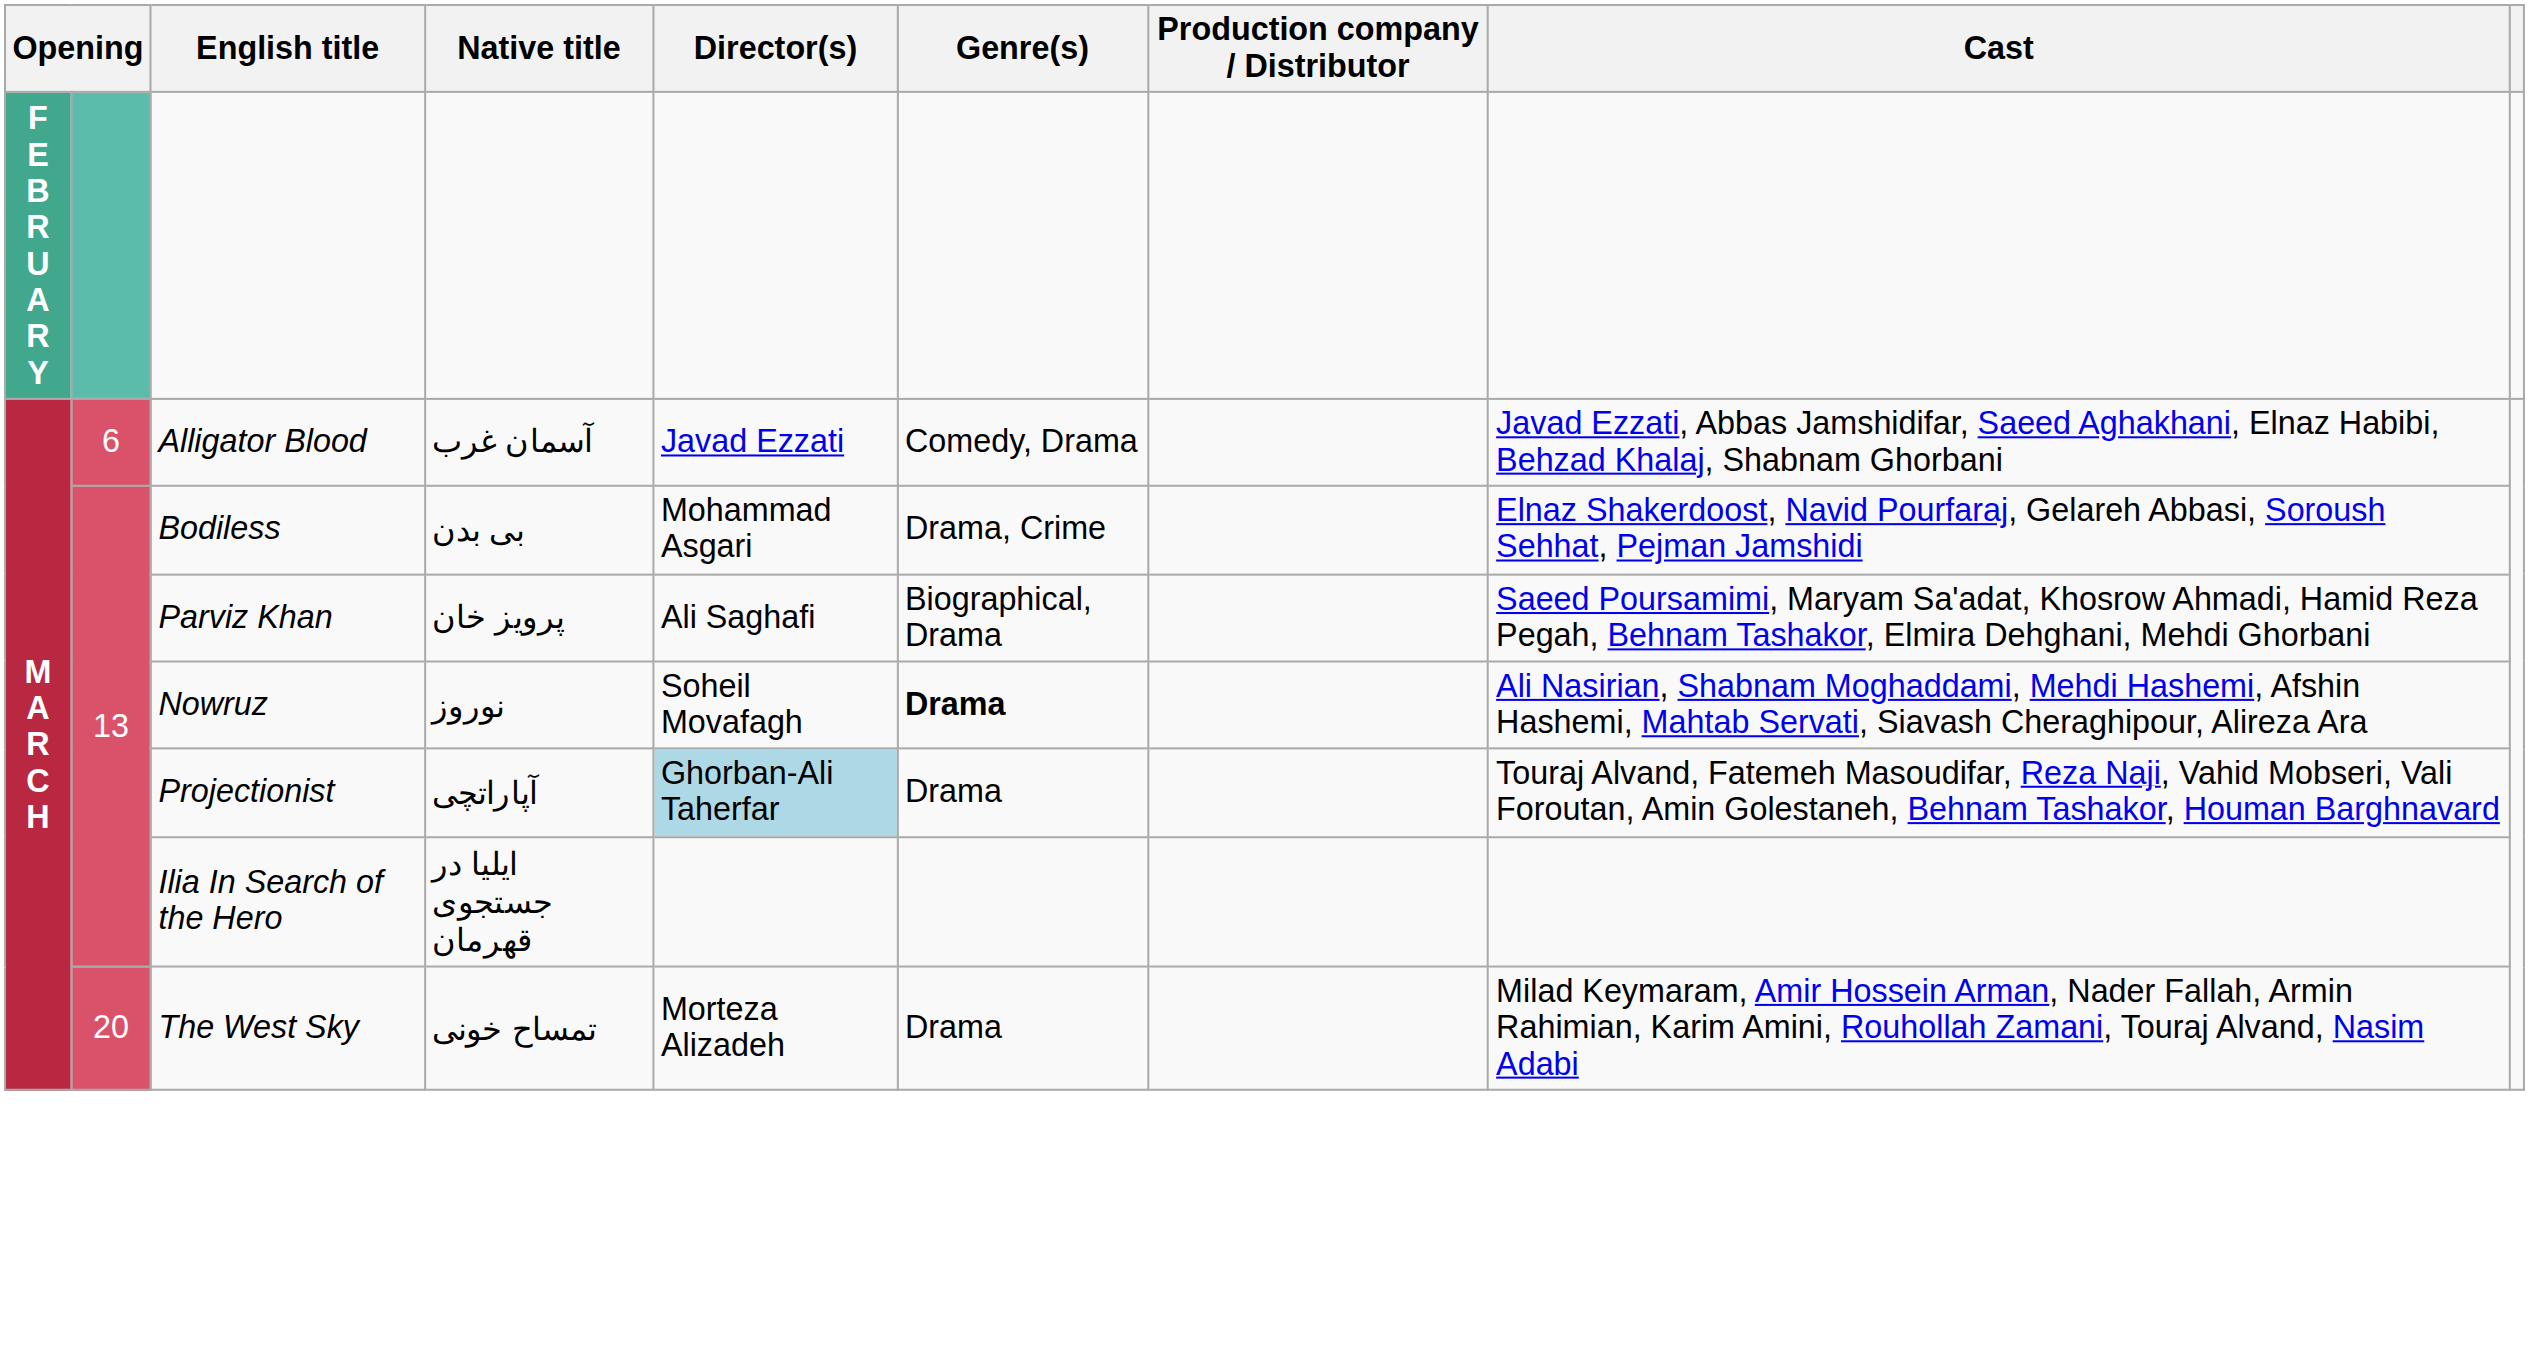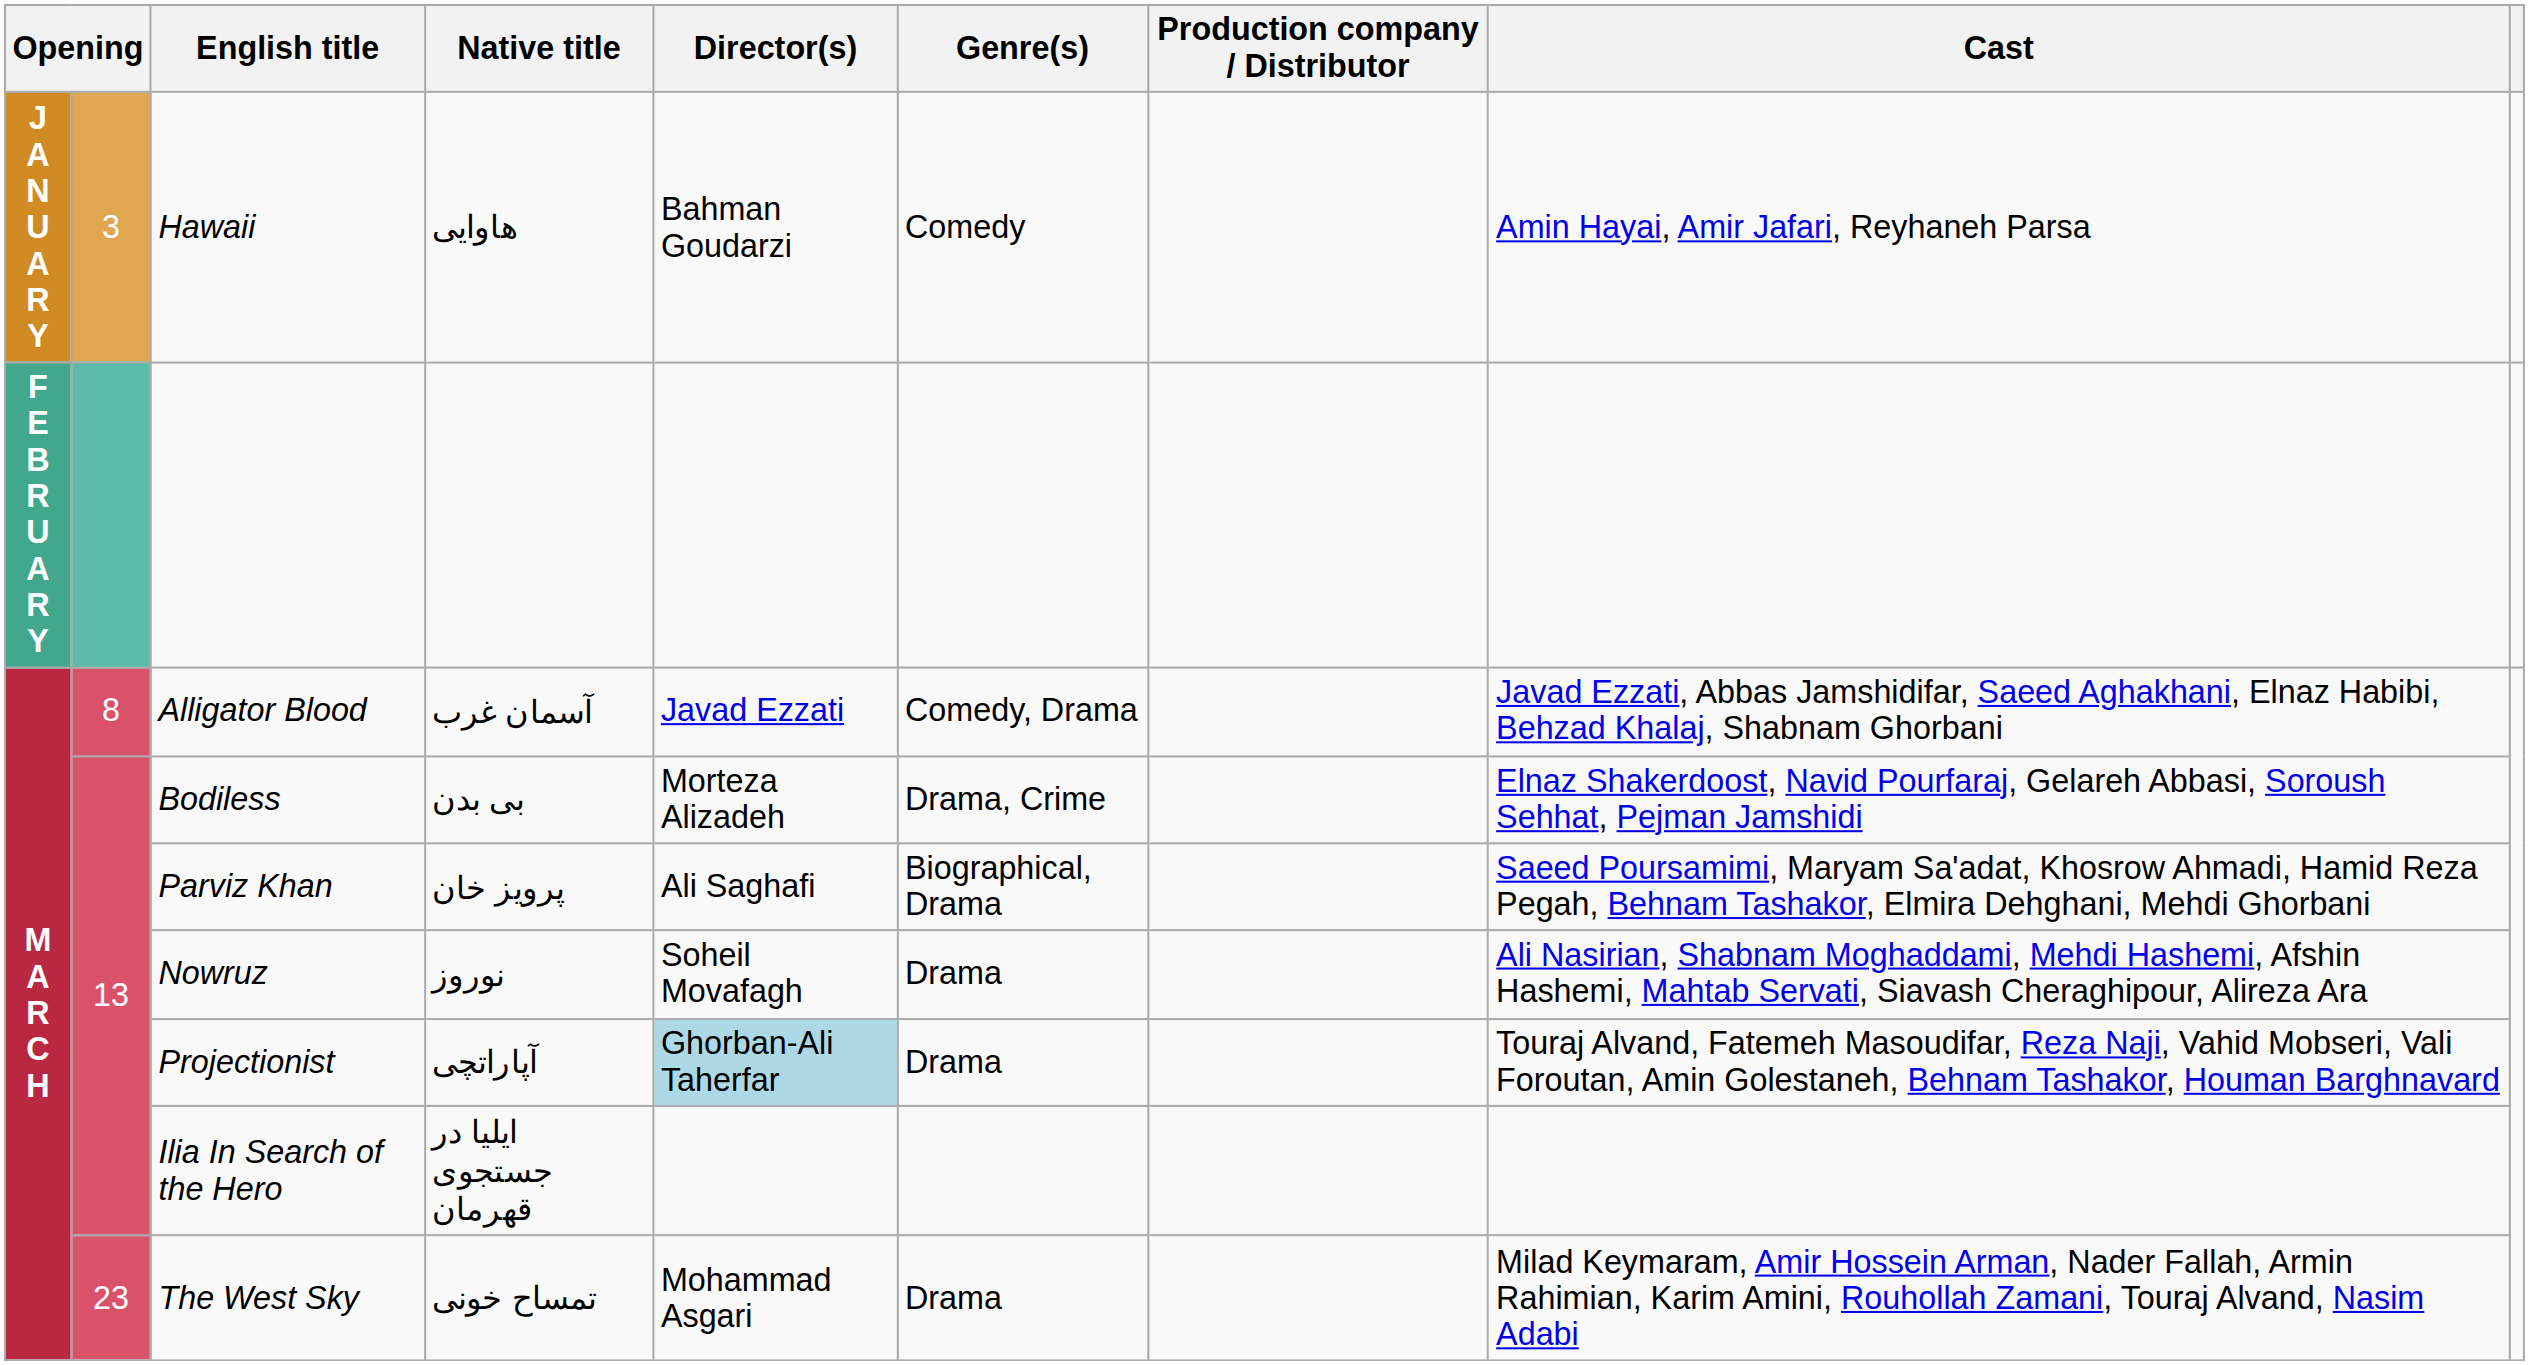 <table class="wikitable sortable">
 <tr style="background:#b0e0e6; text-align:center">
 <th colspan="2">Opening</th>
 <th>English title</th>
 <th>Native title</th>
 <th>Director(s)</th>
 <th>Genre(s)</th>
 <th><strong>Production company / Distributor</strong></th>
 <th>Cast</th>
 <th></th>
+</tr>
+<tr>
+<th style="text-align:center; background:#D08B24; color:white;">J<br>A<br>N<br>U<br>A<br>R<br>Y</th>
+<td rowspan="1" style="text-align:center; background:#E0A750; color:white;">3</td>
+<td><em>Hawaii</em></td>
+<td>هاوایی</td>
+<td>Bahman Goudarzi</td>
+<td>Comedy</td>
+<td></td>
+<td><a href='#'>Amin Hayai</a>, <a href='#'>Amir Jafari</a>, Reyhaneh Parsa</td>
+<td></td>
 </tr>
 <tr February!>
 <th style="text-align:center; background:#41A88E; color:white;">F<br>E<br>B<br>R<br>U<br>A<br>R<br>Y</th>
 <td style="text-align:center; background:#5CBCAB; color:white;"></td>
 <td></td>
 <td></td>
 <td></td>
 <td></td>
 <td></td>
 <td></td>
 <td></td>
 </tr>
 <tr>
 <th rowspan="8" style="text-align:center; background:#BA2741; color:white;">M<br>A<br>R<br>C<br>H</th>
-<td style="text-align:center; background:#DA5269; color:white;">6</td>
+<td style="text-align:center; background:#DA5269; color:white;">8</td>
 <td><em>Alligator Blood</em></td>
 <td>آسمان غرب</td>
 <td><a href='#'>Javad Ezzati</a></td>
 <td>Comedy, Drama</td>
 <td></td>
 <td><a href='#'>Javad Ezzati</a>, Abbas Jamshidifar, <a href='#'>Saeed Aghakhani</a>, Elnaz Habibi, <a href='#'>Behzad Khalaj</a>, Shabnam Ghorbani</td>
 <td rowspan="7"></td>
 </tr>
 <tr>
 <td rowspan="5" style="text-align:center; background:#DA5269; color:white;">13</td>
 <td><em>Bodiless</em></td>
 <td>بی بدن</td>
-<td>Mohammad Asgari</td>
+<td>Morteza Alizadeh</td>
 <td>Drama, Crime</td>
 <td></td>
 <td><a href='#'>Elnaz Shakerdoost</a>, <a href='#'>Navid Pourfaraj</a>, Gelareh Abbasi, <a href='#'>Soroush Sehhat</a>, <a href='#'>Pejman Jamshidi</a></td>
 </tr>
 <tr>
 <td><em>Parviz Khan</em></td>
 <td>پرویز خان</td>
 <td>Ali Saghafi</td>
 <td>Biographical, Drama</td>
 <td></td>
 <td><a href='#'>Saeed Poursamimi</a>, Maryam Sa'adat, Khosrow Ahmadi, Hamid Reza Pegah, <a href='#'>Behnam Tashakor</a>, Elmira Dehghani, Mehdi Ghorbani</td>
 </tr>
 <tr>
 <td><em>Nowruz</em></td>
 <td>نوروز</td>
 <td>Soheil Movafagh</td>
-<td><strong>Drama</strong></td>
+<td>Drama</td>
 <td></td>
 <td><a href='#'>Ali Nasirian</a>, <a href='#'>Shabnam Moghaddami</a>, <a href='#'>Mehdi Hashemi</a>, Afshin Hashemi, <a href='#'>Mahtab Servati</a>, Siavash Cheraghipour, Alireza Ara</td>
 </tr>
 <tr>
 <td><em>Projectionist</em></td>
 <td>آپاراتچی</td>
 <td style="background: lightblue;">Ghorban-Ali Taherfar</td>
 <td>Drama</td>
 <td></td>
 <td>Touraj Alvand, Fatemeh Masoudifar, <a href='#'>Reza Naji</a>, Vahid Mobseri, Vali Foroutan, Amin Golestaneh, <a href='#'>Behnam Tashakor</a>, <a href='#'>Houman Barghnavard</a></td>
 </tr>
 <tr>
 <td><em>Ilia In Search of the Hero</em></td>
 <td>ایلیا در جستجوی قهرمان</td>
 <td></td>
 <td></td>
 <td></td>
 <td></td>
 </tr>
 <tr>
-<td style="text-align:center; background:#DA5269; color:white;">20</td>
+<td style="text-align:center; background:#DA5269; color:white;">23</td>
 <td><em>The West Sky</em></td>
 <td>تمساح خونی</td>
-<td>Morteza Alizadeh</td>
+<td>Mohammad Asgari</td>
 <td>Drama</td>
 <td></td>
 <td>Milad Keymaram, <a href='#'>Amir Hossein Arman</a>, Nader Fallah, Armin Rahimian, Karim Amini, <a href='#'>Rouhollah Zamani</a>, Touraj Alvand, <a href='#'>Nasim Adabi</a></td>
 </tr>
 </table>
